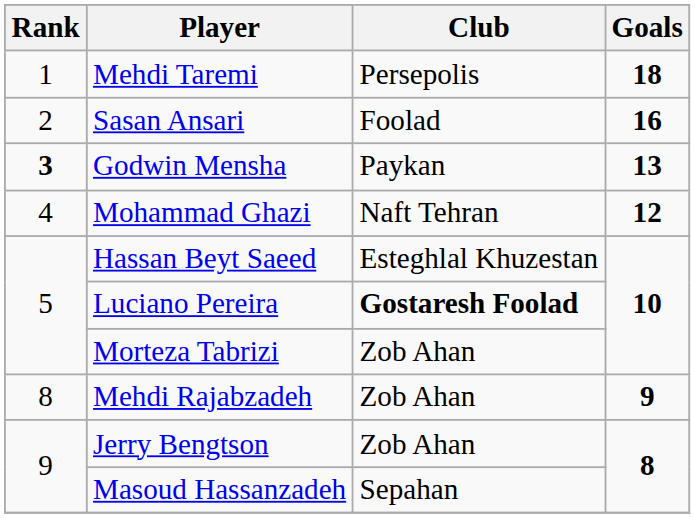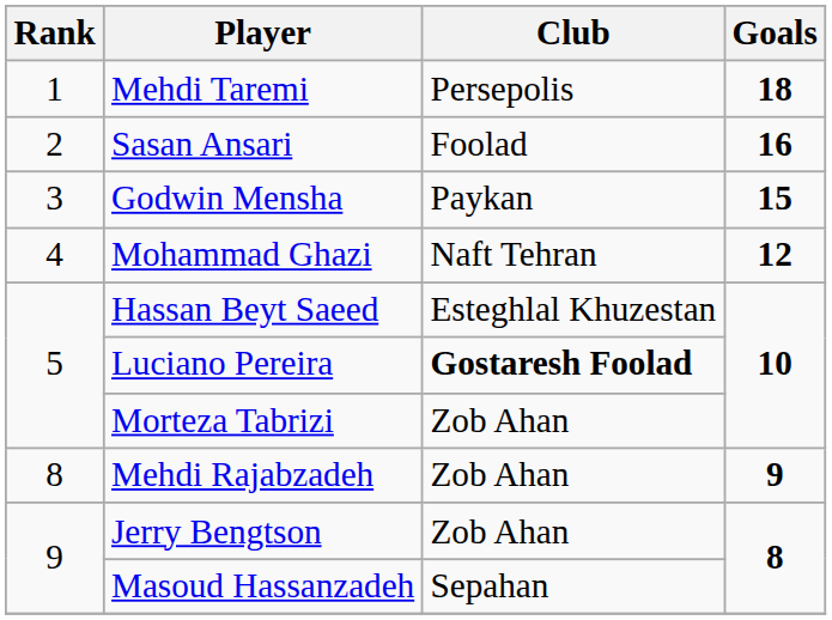 <table class="wikitable">
 <tr>
 <th>Rank</th>
 <th>Player</th>
 <th>Club</th>
 <th>Goals</th>
 </tr>
 <tr>
 <td align="center">1</td>
 <td> <a href='#'>Mehdi Taremi</a></td>
 <td>Persepolis</td>
 <td align="center"><strong>18</strong></td>
 </tr>
 <tr>
 <td align="center">2</td>
 <td> <a href='#'>Sasan Ansari</a></td>
 <td>Foolad</td>
 <td align="center"><strong>16</strong></td>
 </tr>
 <tr>
-<td align="center"><strong>3</strong></td>
+<td align="center">3</td>
 <td> <a href='#'>Godwin Mensha</a></td>
 <td>Paykan</td>
-<td align="center"><strong>13</strong></td>
+<td align="center"><strong>15</strong></td>
 </tr>
 <tr>
 <td align="center">4</td>
 <td> <a href='#'>Mohammad Ghazi</a></td>
 <td>Naft Tehran</td>
 <td align="center"><strong>12</strong></td>
 </tr>
 <tr>
 <td rowspan=3 align="center">5</td>
 <td> <a href='#'>Hassan Beyt Saeed</a></td>
 <td>Esteghlal Khuzestan</td>
 <td rowspan=3 align="center"><strong>10</strong></td>
 </tr>
 <tr>
 <td> <a href='#'>Luciano Pereira</a></td>
 <td><strong>Gostaresh Foolad</strong></td>
 </tr>
 <tr>
 <td> <a href='#'>Morteza Tabrizi</a></td>
 <td>Zob Ahan</td>
 </tr>
 <tr>
 <td align="center">8</td>
 <td> <a href='#'>Mehdi Rajabzadeh</a></td>
 <td>Zob Ahan</td>
 <td align="center"><strong>9</strong></td>
 </tr>
 <tr>
 <td rowspan=2 align="center">9</td>
 <td> <a href='#'>Jerry Bengtson</a></td>
 <td>Zob Ahan</td>
 <td rowspan=2 align="center"><strong>8</strong></td>
 </tr>
 <tr>
 <td> <a href='#'>Masoud Hassanzadeh</a></td>
 <td>Sepahan</td>
 </tr>
 <tr>
 </tr>
 </table>
